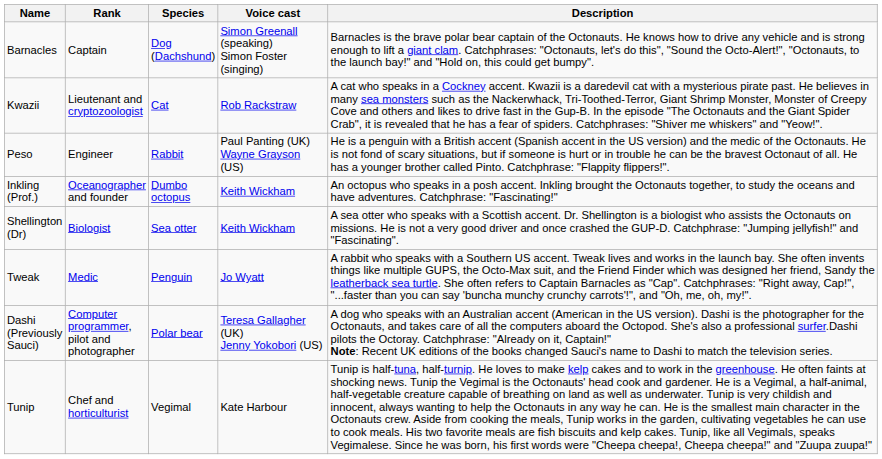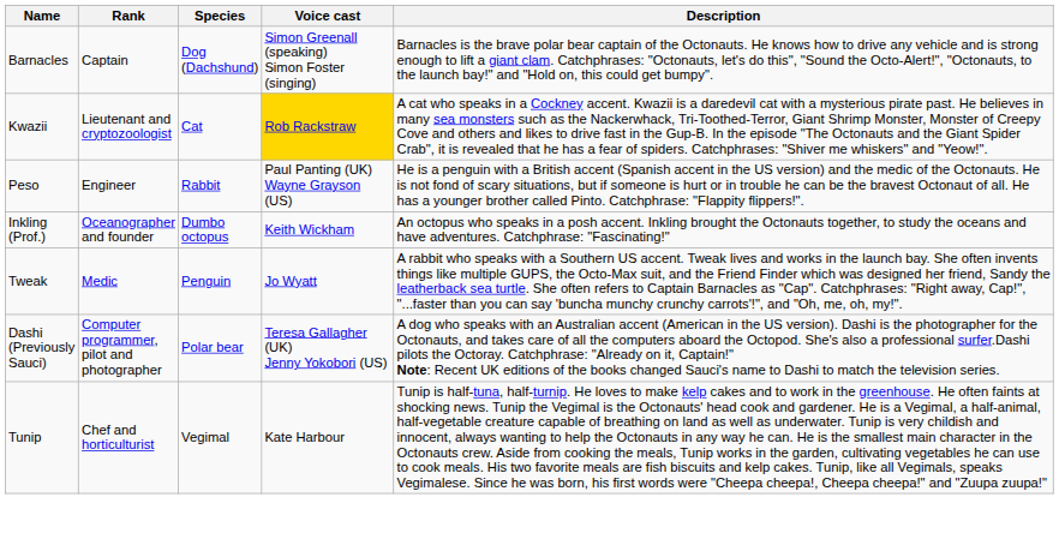 <table class="wikitable">
 <tr>
 <th style="width: 80px;">Name</th>
 <th style="width: 60px;">Rank</th>
 <th style="width: 80px;">Species</th>
 <th style="width: 150px;">Voice cast</th>
 <th>Description</th>
 </tr>
 <tr>
 <td>Barnacles</td>
 <td>Captain</td>
 <td><a href='#'>Dog</a> (<a href='#'>Dachshund</a>)</td>
 <td><a href='#'>Simon Greenall</a> (speaking)<br>Simon Foster (singing)</td>
 <td>Barnacles is the brave polar bear captain of the Octonauts. He knows how to drive any vehicle and is strong enough to lift a <a href='#'>giant clam</a>. Catchphrases: "Octonauts, let's do this", "Sound the Octo-Alert!", "Octonauts, to the launch bay!" and "Hold on, this could get bumpy".</td>
 </tr>
 <tr>
 <td>Kwazii</td>
 <td>Lieutenant and <a href='#'>cryptozoologist</a></td>
 <td><a href='#'>Cat</a></td>
-<td><a href='#'>Rob Rackstraw</a></td>
+<td style="background: gold;"><a href='#'>Rob Rackstraw</a></td>
 <td>A cat who speaks in a <a href='#'>Cockney</a> accent. Kwazii is a daredevil cat with a mysterious pirate past. He believes in many <a href='#'>sea monsters</a> such as the Nackerwhack, Tri-Toothed-Terror, Giant Shrimp Monster, Monster of Creepy Cove and others and likes to drive fast in the Gup-B. In the episode "The Octonauts and the Giant Spider Crab", it is revealed that he has a fear of spiders. Catchphrases: "Shiver me whiskers" and "Yeow!".</td>
 </tr>
 <tr>
 <td>Peso</td>
 <td>Engineer</td>
 <td><a href='#'>Rabbit</a></td>
 <td>Paul Panting (UK)<br><a href='#'>Wayne Grayson</a> (US)</td>
 <td>He is a penguin with a British accent (Spanish accent in the US version) and the medic of the Octonauts. He is not fond of scary situations, but if someone is hurt or in trouble he can be the bravest Octonaut of all. He has a younger brother called Pinto. Catchphrase: "Flappity flippers!".</td>
 </tr>
 <tr>
 <td>Inkling (Prof.)</td>
 <td><a href='#'>Oceanographer</a> and founder</td>
 <td><a href='#'>Dumbo octopus</a></td>
 <td><a href='#'>Keith Wickham</a></td>
 <td>An octopus who speaks in a posh accent. Inkling brought the Octonauts together, to study the oceans and have adventures. Catchphrase: "Fascinating!"</td>
-</tr>
-<tr>
-<td>Shellington (Dr)</td>
-<td><a href='#'>Biologist</a></td>
-<td><a href='#'>Sea otter</a></td>
-<td><a href='#'>Keith Wickham</a></td>
-<td>A sea otter who speaks with a Scottish accent. Dr. Shellington is a biologist who assists the Octonauts on missions. He is not a very good driver and once crashed the GUP-D. Catchphrase: "Jumping jellyfish!" and "Fascinating".</td>
 </tr>
 <tr>
 <td>Tweak</td>
 <td><a href='#'>Medic</a></td>
 <td><a href='#'>Penguin</a></td>
 <td><a href='#'>Jo Wyatt</a></td>
 <td>A rabbit who speaks with a Southern US accent. Tweak lives and works in the launch bay. She often invents things like multiple GUPS, the Octo-Max suit, and the Friend Finder which was designed her friend, Sandy the <a href='#'>leatherback sea turtle</a>. She often refers to Captain Barnacles as "Cap". Catchphrases: "Right away, Cap!", "...faster than you can say 'buncha munchy crunchy carrots'!", and "Oh, me, oh, my!".</td>
 </tr>
 <tr>
 <td>Dashi (Previously Sauci)</td>
 <td><a href='#'>Computer programmer</a>, pilot and photographer</td>
 <td><a href='#'>Polar bear</a></td>
 <td><a href='#'>Teresa Gallagher</a> (UK)<br><a href='#'>Jenny Yokobori</a> (US)</td>
 <td>A dog who speaks with an Australian accent (American in the US version). Dashi is the photographer for the Octonauts, and takes care of all the computers aboard the Octopod. She's also a professional <a href='#'>surfer</a>.Dashi pilots the Octoray. Catchphrase: "Already on it, Captain!"<br><strong>Note</strong>: Recent UK editions of the books changed Sauci's name to Dashi to match the television series. </td>
 </tr>
 <tr>
 <td>Tunip</td>
 <td>Chef and <a href='#'>horticulturist</a></td>
 <td>Vegimal</td>
 <td>Kate Harbour</td>
 <td>Tunip is half-<a href='#'>tuna</a>, half-<a href='#'>turnip</a>. He loves to make <a href='#'>kelp</a> cakes and to work in the <a href='#'>greenhouse</a>. He often faints at shocking news. Tunip the Vegimal is the Octonauts' head cook and gardener. He is a Vegimal, a half-animal, half-vegetable creature capable of breathing on land as well as underwater. Tunip is very childish and innocent, always wanting to help the Octonauts in any way he can. He is the smallest main character in the Octonauts crew. Aside from cooking the meals, Tunip works in the garden, cultivating vegetables he can use to cook meals. His two favorite meals are fish biscuits and kelp cakes. Tunip, like all Vegimals, speaks Vegimalese. Since he was born, his first words were "Cheepa cheepa!, Cheepa cheepa!" and "Zuupa zuupa!"</td>
 </tr>
 </table>
